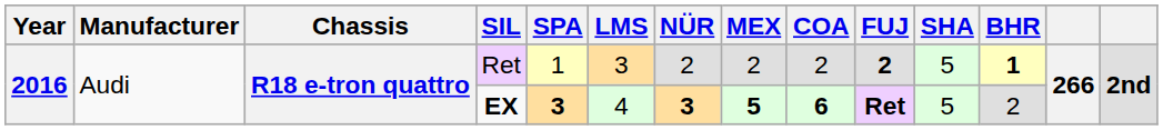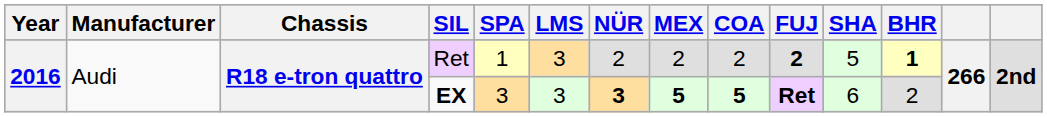 <table class="wikitable" style="font-size: 85%; text-align:center">
 <tr valign="top">
 <th valign="middle">Year</th>
 <th valign="middle">Manufacturer</th>
 <th valign="middle">Chassis</th>
 <th><a href='#'>SIL</a><br></th>
 <th><a href='#'>SPA</a><br></th>
 <th><a href='#'>LMS</a><br></th>
 <th><a href='#'>NÜR</a><br></th>
 <th><a href='#'>MEX</a><br></th>
 <th><a href='#'>COA</a><br></th>
 <th><a href='#'>FUJ</a><br></th>
 <th><a href='#'>SHA</a><br></th>
 <th><a href='#'>BHR</a><br></th>
 <th valign="middle"></th>
 <th valign="middle"></th>
 </tr>
 <tr>
 <th rowspan="2"><a href='#'>2016</a></th>
 <td align="left" rowspan="2"> Audi</td>
 <th rowspan="2"><a href='#'>R18 e-tron quattro</a></th>
 <td style="background:#efcfff;">Ret</td>
 <td style="background:#FFFFBF;">1</td>
 <td style="background:#ffdf9f;">3</td>
 <td style="background:#DFDFDF;">2</td>
 <td style="background:#DFDFDF;">2</td>
 <td style="background:#DFDFDF;">2</td>
 <td style="background:#DFDFDF;"><strong>2</strong></td>
 <td style="background:#DFFFDF;">5</td>
 <td style="background:#FFFFBF;"><strong>1</strong></td>
 <th rowspan="2">266</th>
 <td style="background:#DFDFDF;" rowspan="3"><strong>2nd</strong></td>
 </tr>
 <tr>
 <td><strong>EX</strong></td>
-<td style="background:#ffdf9f;"><strong>3</strong></td>
-<td style="background:#DFFFDF;">4</td>
+<td style="background:#ffdf9f;">3</td>
+<td style="background:#DFFFDF;">3</td>
 <td style="background:#ffdf9f;"><strong>3</strong></td>
 <td style="background:#DFFFDF;"><strong>5</strong></td>
-<td style="background:#DFFFDF;"><strong>6</strong></td>
+<td style="background:#DFFFDF;"><strong>5</strong></td>
 <td style="background:#efcfff;"><strong>Ret</strong></td>
-<td style="background:#DFFFDF;">5</td>
+<td style="background:#DFFFDF;">6</td>
 <td style="background:#DFDFDF;">2</td>
 </tr>
 </table>
